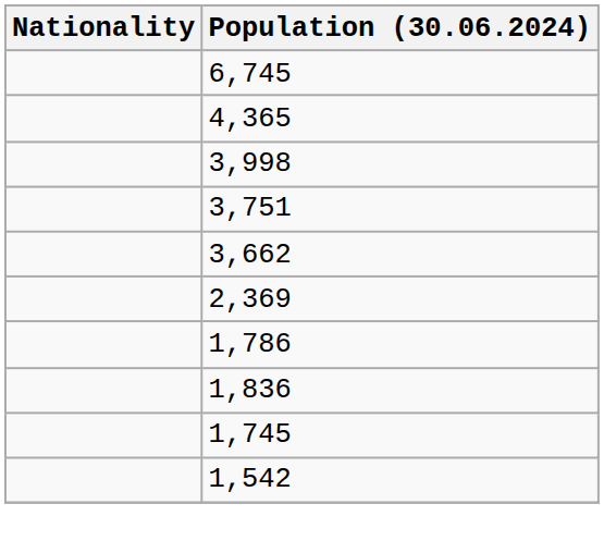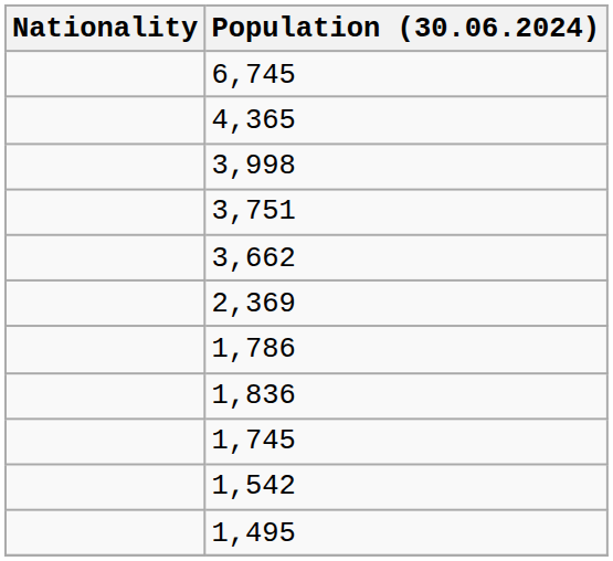 <table class="wikitable floatright">
 <tr>
 <th>Nationality</th>
 <th>Population (30.06.2024)</th>
 </tr>
 <tr>
 <td></td>
 <td>6,745</td>
 </tr>
 <tr>
 <td></td>
 <td>4,365</td>
 </tr>
 <tr>
 <td></td>
 <td>3,998</td>
 </tr>
 <tr>
 <td></td>
 <td>3,751</td>
 </tr>
 <tr>
 <td></td>
 <td>3,662</td>
 </tr>
 <tr>
 <td></td>
 <td>2,369</td>
 </tr>
 <tr>
 <td></td>
 <td>1,786</td>
 </tr>
 <tr>
 <td></td>
 <td>1,836</td>
 </tr>
 <tr>
 <td></td>
 <td>1,745</td>
 </tr>
 <tr>
 <td></td>
 <td>1,542</td>
 </tr>
 <tr>
+<td></td>
+<td>1,495</td>
+</tr>
+<tr>
 </tr>
 </table>
